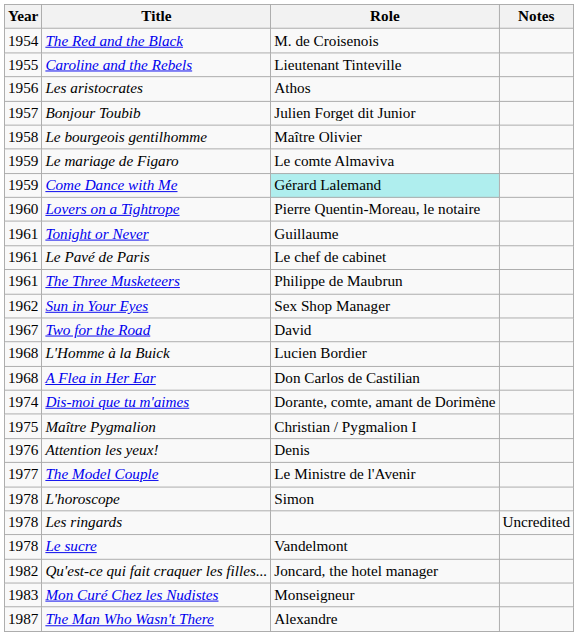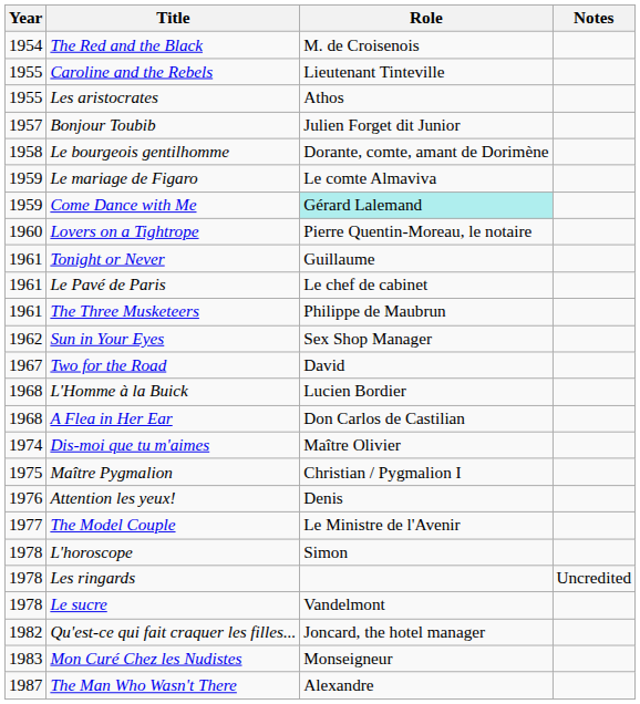 <table class="wikitable">
 <tr>
 <th>Year</th>
 <th>Title</th>
 <th>Role</th>
 <th>Notes</th>
 </tr>
 <tr>
 <td>1954</td>
 <td><em><a href='#'>The Red and the Black</a></em></td>
 <td>M. de Croisenois</td>
 <td></td>
 </tr>
 <tr>
 <td>1955</td>
 <td><em><a href='#'>Caroline and the Rebels</a></em></td>
 <td>Lieutenant Tinteville</td>
 <td></td>
 </tr>
 <tr>
-<td>1956</td>
+<td>1955</td>
 <td><em>Les aristocrates</em></td>
 <td>Athos</td>
 <td></td>
 </tr>
 <tr>
 <td>1957</td>
 <td><em>Bonjour Toubib</em></td>
 <td>Julien Forget dit Junior</td>
 <td></td>
 </tr>
 <tr>
 <td>1958</td>
 <td><em>Le bourgeois gentilhomme</em></td>
-<td>Maître Olivier</td>
+<td>Dorante, comte, amant de Dorimène</td>
 <td></td>
 </tr>
 <tr>
 <td>1959</td>
 <td><em>Le mariage de Figaro</em></td>
 <td>Le comte Almaviva</td>
 <td></td>
 </tr>
 <tr>
 <td>1959</td>
 <td><em><a href='#'>Come Dance with Me</a></em></td>
 <td style="background: paleturquoise;">Gérard Lalemand</td>
 <td></td>
 </tr>
 <tr>
 <td>1960</td>
 <td><em><a href='#'>Lovers on a Tightrope</a></em></td>
 <td>Pierre Quentin-Moreau, le notaire</td>
 <td></td>
 </tr>
 <tr>
 <td>1961</td>
 <td><em><a href='#'>Tonight or Never</a></em></td>
 <td>Guillaume</td>
 <td></td>
 </tr>
 <tr>
 <td>1961</td>
 <td><em>Le Pavé de Paris</em></td>
 <td>Le chef de cabinet</td>
 <td></td>
 </tr>
 <tr>
 <td>1961</td>
 <td><em><a href='#'>The Three Musketeers</a></em></td>
 <td>Philippe de Maubrun</td>
 <td></td>
 </tr>
 <tr>
 <td>1962</td>
 <td><em><a href='#'>Sun in Your Eyes</a></em></td>
 <td>Sex Shop Manager</td>
 <td></td>
 </tr>
 <tr>
 <td>1967</td>
 <td><em><a href='#'>Two for the Road</a></em></td>
 <td>David</td>
 <td></td>
 </tr>
 <tr>
 <td>1968</td>
 <td><em>L'Homme à la Buick</em></td>
 <td>Lucien Bordier</td>
 <td></td>
 </tr>
 <tr>
 <td>1968</td>
 <td><em><a href='#'>A Flea in Her Ear</a></em></td>
 <td>Don Carlos de Castilian</td>
 <td></td>
 </tr>
 <tr>
 <td>1974</td>
 <td><em><a href='#'>Dis-moi que tu m'aimes</a></em></td>
-<td>Dorante, comte, amant de Dorimène</td>
+<td>Maître Olivier</td>
 <td></td>
 </tr>
 <tr>
 <td>1975</td>
 <td><em>Maître Pygmalion</em></td>
 <td>Christian / Pygmalion I</td>
 <td></td>
 </tr>
 <tr>
 <td>1976</td>
 <td><em>Attention les yeux!</em></td>
 <td>Denis</td>
 <td></td>
 </tr>
 <tr>
 <td>1977</td>
 <td><em><a href='#'>The Model Couple</a></em></td>
 <td>Le Ministre de l'Avenir</td>
 <td></td>
 </tr>
 <tr>
 <td>1978</td>
 <td><em>L'horoscope</em></td>
 <td>Simon</td>
 <td></td>
 </tr>
 <tr>
 <td>1978</td>
 <td><em>Les ringards</em></td>
 <td></td>
 <td>Uncredited</td>
 </tr>
 <tr>
 <td>1978</td>
 <td><em><a href='#'>Le sucre</a></em></td>
 <td>Vandelmont</td>
 <td></td>
 </tr>
 <tr>
 <td>1982</td>
 <td><em>Qu'est-ce qui fait craquer les filles...</em></td>
 <td>Joncard, the hotel manager</td>
 <td></td>
 </tr>
 <tr>
 <td>1983</td>
 <td><em><a href='#'>Mon Curé Chez les Nudistes</a></em></td>
 <td>Monseigneur</td>
 <td></td>
 </tr>
 <tr>
 <td>1987</td>
 <td><em><a href='#'>The Man Who Wasn't There</a></em></td>
 <td>Alexandre</td>
 <td></td>
 </tr>
 </table>
